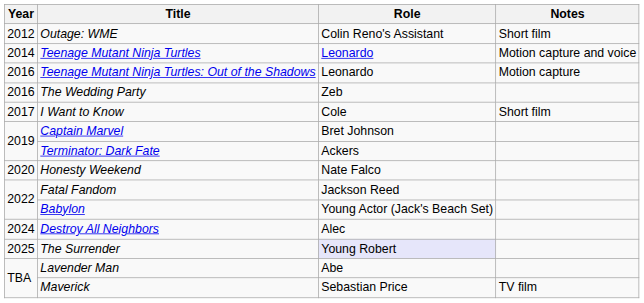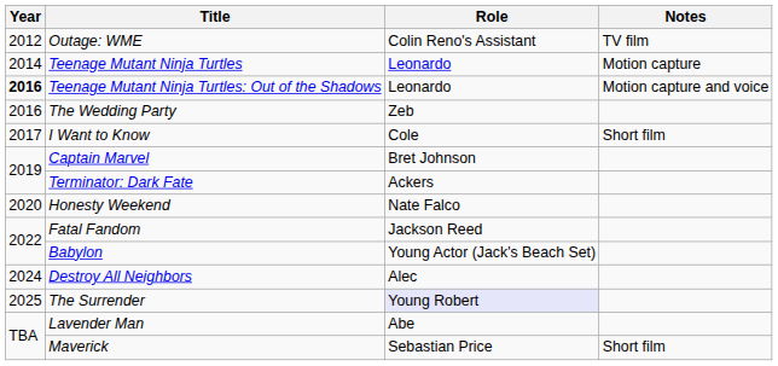 <table class="wikitable" style="font-size:100%;" ;>
 <tr>
 <th>Year</th>
 <th>Title</th>
 <th>Role</th>
 <th>Notes</th>
 </tr>
 <tr>
 <td>2012</td>
 <td><em>Outage: WME</em></td>
 <td>Colin Reno's Assistant</td>
-<td>Short film</td>
+<td>TV film</td>
 </tr>
 <tr>
 <td>2014</td>
 <td><em><a href='#'>Teenage Mutant Ninja Turtles</a></em></td>
 <td><a href='#'>Leonardo</a></td>
-<td>Motion capture and voice</td>
+<td>Motion capture</td>
 </tr>
 <tr>
-<td>2016</td>
+<td><strong>2016</strong></td>
 <td><em><a href='#'>Teenage Mutant Ninja Turtles: Out of the Shadows</a></em></td>
 <td>Leonardo</td>
-<td>Motion capture</td>
+<td>Motion capture and voice</td>
 </tr>
 <tr>
 <td>2016</td>
 <td><em>The Wedding Party</em></td>
 <td>Zeb</td>
 <td></td>
 </tr>
 <tr>
 <td>2017</td>
 <td><em>I Want to Know</em></td>
 <td>Cole</td>
 <td>Short film</td>
 </tr>
 <tr>
 <td rowspan="2">2019</td>
 <td><em><a href='#'>Captain Marvel</a></em></td>
 <td>Bret Johnson</td>
 <td></td>
 </tr>
 <tr>
 <td><em><a href='#'>Terminator: Dark Fate</a></em></td>
 <td>Ackers</td>
 <td></td>
 </tr>
 <tr>
 <td>2020</td>
 <td><em>Honesty Weekend</em></td>
 <td>Nate Falco</td>
 <td></td>
 </tr>
 <tr>
 <td rowspan="2">2022</td>
 <td><em>Fatal Fandom</em></td>
 <td>Jackson Reed</td>
 <td></td>
 </tr>
 <tr>
 <td><em><a href='#'>Babylon</a></em></td>
 <td>Young Actor (Jack's Beach Set)</td>
 <td></td>
 </tr>
 <tr>
 <td>2024</td>
 <td><em><a href='#'>Destroy All Neighbors</a></em></td>
 <td>Alec</td>
 <td></td>
 </tr>
 <tr>
 <td>2025</td>
 <td><em>The Surrender</em></td>
 <td style="background: lavender;">Young Robert</td>
 <td></td>
 </tr>
 <tr>
 <td rowspan="2">TBA</td>
 <td><em>Lavender Man</em></td>
 <td>Abe</td>
 <td></td>
 </tr>
 <tr>
 <td><em>Maverick</em></td>
 <td>Sebastian Price</td>
-<td>TV film</td>
+<td>Short film</td>
 </tr>
 </table>
